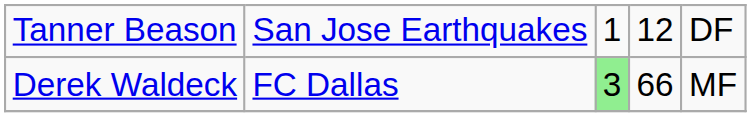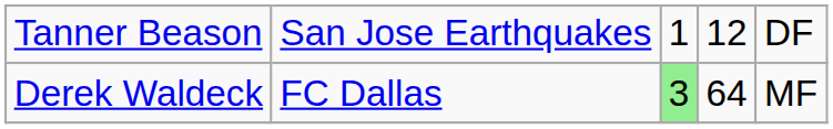 <table class="wikitable">
 <tr>
 <td><a href='#'>Tanner Beason</a></td>
 <td><a href='#'>San Jose Earthquakes</a></td>
 <td>1</td>
 <td>12</td>
 <td>DF</td>
 </tr>
 <tr>
 <td><a href='#'>Derek Waldeck</a></td>
 <td><a href='#'>FC Dallas</a></td>
 <td style="background: lightgreen;">3</td>
-<td>66</td>
+<td>64</td>
 <td>MF</td>
 </tr>
 <tr>
 </tr>
 </table>
